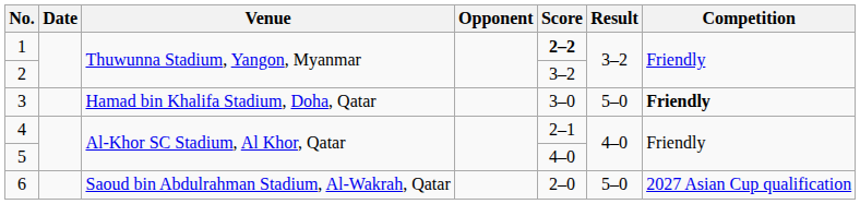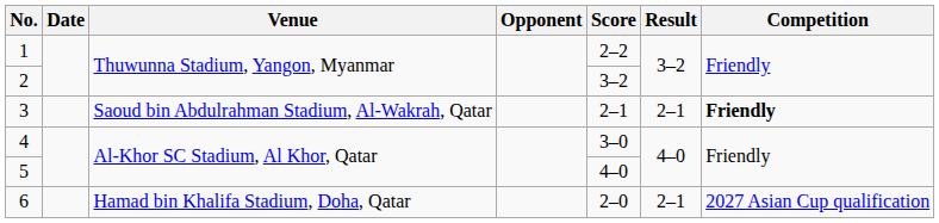 <table class="wikitable sortable">
 <tr>
 <th scope="col">No.</th>
 <th scope="col">Date</th>
 <th scope="col">Venue</th>
 <th scope="col">Opponent</th>
 <th scope="col">Score</th>
 <th scope="col">Result</th>
 <th scope="col">Competition</th>
 </tr>
 <tr>
 <td align="center">1</td>
 <td rowspan="2"></td>
 <td rowspan="2"><a href='#'>Thuwunna Stadium</a>, <a href='#'>Yangon</a>, Myanmar</td>
 <td rowspan="2"></td>
-<td align="center"><strong>2–2</strong></td>
+<td align="center">2–2</td>
 <td rowspan="2" align="center">3–2</td>
 <td rowspan="2"><a href='#'>Friendly</a></td>
 </tr>
 <tr>
 <td align="center">2</td>
 <td align="center">3–2</td>
 </tr>
 <tr>
 <td align="center">3</td>
 <td></td>
-<td><a href='#'>Hamad bin Khalifa Stadium</a>, <a href='#'>Doha</a>, Qatar</td>
+<td><a href='#'>Saoud bin Abdulrahman Stadium</a>, <a href='#'>Al-Wakrah</a>, Qatar</td>
 <td></td>
-<td align="center">3–0</td>
-<td align="center">5–0</td>
+<td align="center">2–1</td>
+<td align="center">2–1</td>
 <td><strong>Friendly</strong></td>
 </tr>
 <tr>
 <td align="center">4</td>
 <td rowspan="2"></td>
 <td rowspan="2"><a href='#'>Al-Khor SC Stadium</a>, <a href='#'>Al Khor</a>, Qatar</td>
 <td rowspan="2"></td>
-<td align="center">2–1</td>
+<td align="center">3–0</td>
 <td rowspan="2" align="center">4–0</td>
 <td rowspan="2">Friendly</td>
 </tr>
 <tr>
 <td align="center">5</td>
 <td align="center">4–0</td>
 </tr>
 <tr>
 <td align="center">6</td>
 <td></td>
-<td><a href='#'>Saoud bin Abdulrahman Stadium</a>, <a href='#'>Al-Wakrah</a>, Qatar</td>
+<td><a href='#'>Hamad bin Khalifa Stadium</a>, <a href='#'>Doha</a>, Qatar</td>
 <td></td>
 <td align="center">2–0</td>
-<td align="center">5–0</td>
+<td align="center">2–1</td>
 <td><a href='#'>2027 Asian Cup qualification</a></td>
 </tr>
 </table>
